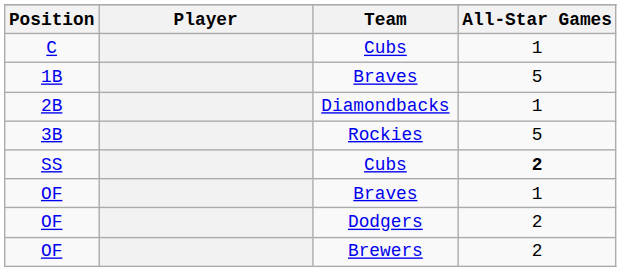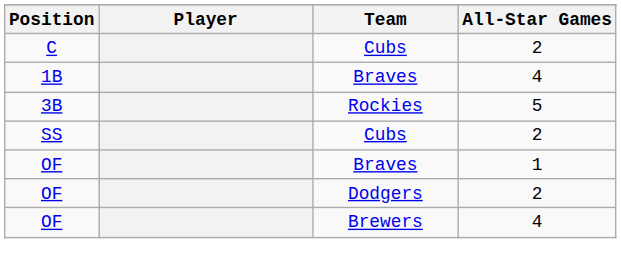 <table class="wikitable sortable plainrowheaders" style="text-align:center;">
 <tr>
 </tr>
 <tr>
 <th scope="col">Position</th>
 <th scope="col" style="width:150px;">Player</th>
 <th scope="col" style="width:100px;">Team</th>
 <th scope="col">All-Star Games</th>
 </tr>
 <tr>
 <td><a href='#'>C</a></td>
 <th scope="row" style="text-align:center"></th>
 <td><a href='#'>Cubs</a></td>
-<td>1</td>
+<td>2</td>
 </tr>
 <tr>
 <td><a href='#'>1B</a></td>
 <th scope="row" style="text-align:center"></th>
 <td><a href='#'>Braves</a></td>
-<td>5</td>
-</tr>
-<tr>
-<td><a href='#'>2B</a></td>
-<th scope="row" style="text-align:center"></th>
-<td><a href='#'>Diamondbacks</a></td>
-<td>1</td>
+<td>4</td>
 </tr>
 <tr>
 <td><a href='#'>3B</a></td>
 <th scope="row" style="text-align:center"></th>
 <td><a href='#'>Rockies</a></td>
 <td>5</td>
 </tr>
 <tr>
 <td><a href='#'>SS</a></td>
 <th scope="row" style="text-align:center"></th>
 <td><a href='#'>Cubs</a></td>
-<td><strong>2</strong></td>
+<td>2</td>
 </tr>
 <tr>
 <td><a href='#'>OF</a></td>
 <th scope="row" style="text-align:center"></th>
 <td><a href='#'>Braves</a></td>
 <td>1</td>
 </tr>
 <tr>
 <td><a href='#'>OF</a></td>
 <th scope="row" style="text-align:center"></th>
 <td><a href='#'>Dodgers</a></td>
 <td>2</td>
 </tr>
 <tr>
 <td><a href='#'>OF</a></td>
 <th scope="row" style="text-align:center"></th>
 <td><a href='#'>Brewers</a></td>
-<td>2</td>
+<td>4</td>
 </tr>
 </table>
